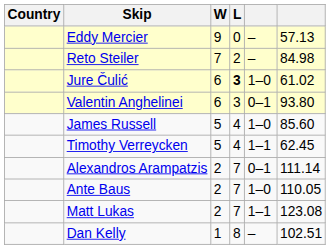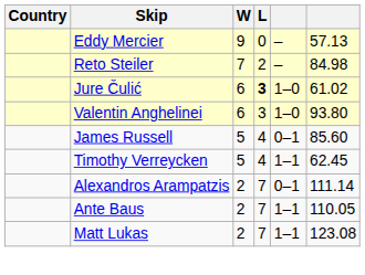 <table class=wikitable>
 <tr>
 <th>Country</th>
 <th>Skip</th>
 <th>W</th>
 <th>L</th>
 <th width=30></th>
 <th width=20></th>
 </tr>
 <tr bgcolor=#ffffcc>
 <td></td>
 <td><a href='#'>Eddy Mercier</a></td>
 <td>9</td>
 <td>0</td>
 <td>–</td>
 <td>57.13</td>
 </tr>
 <tr bgcolor=#ffffcc>
 <td></td>
 <td><a href='#'>Reto Steiler</a></td>
 <td>7</td>
 <td>2</td>
 <td>–</td>
 <td>84.98</td>
 </tr>
 <tr bgcolor=#ffffcc>
 <td></td>
 <td><a href='#'>Jure Čulić</a></td>
 <td>6</td>
 <td><strong>3</strong></td>
 <td>1–0</td>
 <td>61.02</td>
 </tr>
 <tr bgcolor=#ffffcc>
 <td></td>
 <td><a href='#'>Valentin Anghelinei</a></td>
 <td>6</td>
 <td>3</td>
-<td>0–1</td>
+<td>1–0</td>
 <td>93.80</td>
 </tr>
 <tr>
 <td></td>
 <td><a href='#'>James Russell</a></td>
 <td>5</td>
 <td>4</td>
-<td>1–0</td>
+<td>0–1</td>
 <td>85.60</td>
 </tr>
 <tr>
 <td></td>
 <td><a href='#'>Timothy Verreycken</a></td>
 <td>5</td>
 <td>4</td>
 <td>1–1</td>
 <td>62.45</td>
 </tr>
 <tr>
 <td></td>
 <td><a href='#'>Alexandros Arampatzis</a></td>
 <td>2</td>
 <td>7</td>
 <td>0–1</td>
 <td>111.14</td>
 </tr>
 <tr>
 <td></td>
 <td><a href='#'>Ante Baus</a></td>
 <td>2</td>
 <td>7</td>
-<td>1–0</td>
+<td>1–1</td>
 <td>110.05</td>
 </tr>
 <tr>
 <td></td>
 <td><a href='#'>Matt Lukas</a></td>
 <td>2</td>
 <td>7</td>
 <td>1–1</td>
 <td>123.08</td>
 </tr>
-<tr>
-<td></td>
-<td><a href='#'>Dan Kelly</a></td>
-<td>1</td>
-<td>8</td>
-<td>–</td>
-<td>102.51</td>
-</tr>
 </table>
